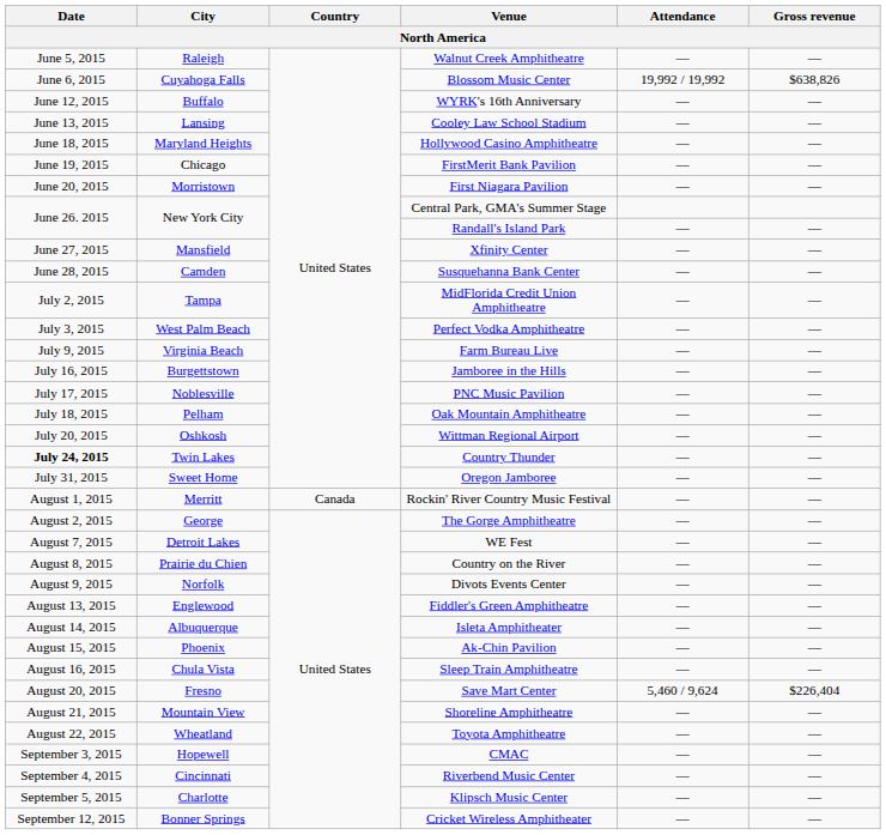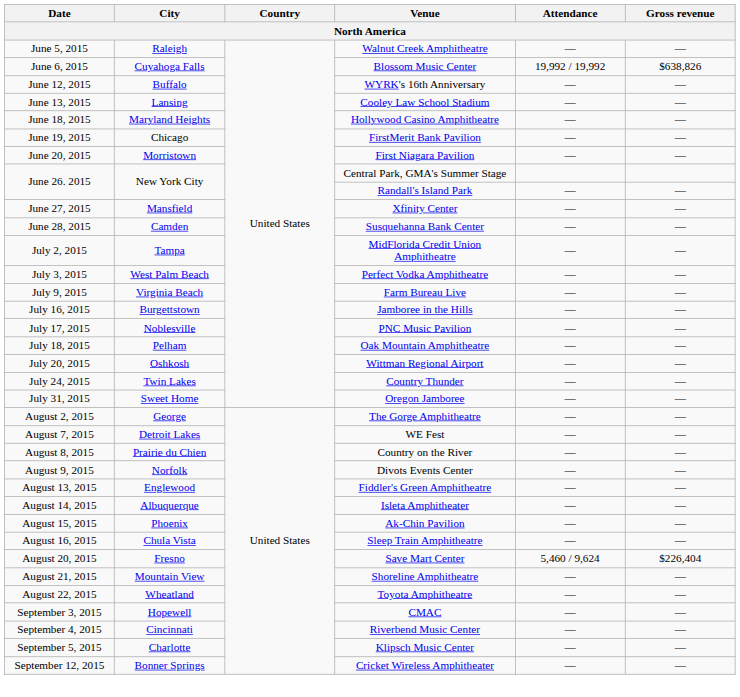 <table class="wikitable" style="text-align:center;">
 <tr>
 <th style="width:150px;">Date</th>
 <th style="width:150px;">City</th>
 <th style="width:150px;">Country</th>
 <th style="width:250px;">Venue</th>
 <th style="width:150px;">Attendance</th>
 <th style="width:150px;">Gross revenue</th>
 </tr>
 <tr>
 <th colspan="6">North America</th>
 </tr>
 <tr>
 <td>June 5, 2015</td>
 <td><a href='#'>Raleigh</a></td>
 <td rowspan="20">United States</td>
 <td><a href='#'>Walnut Creek Amphitheatre</a></td>
 <td>—</td>
 <td>—</td>
 </tr>
 <tr>
 <td>June 6, 2015</td>
 <td><a href='#'>Cuyahoga Falls</a></td>
 <td><a href='#'>Blossom Music Center</a></td>
 <td>19,992 / 19,992</td>
 <td>$638,826</td>
 </tr>
 <tr>
 <td>June 12, 2015</td>
 <td><a href='#'>Buffalo</a></td>
 <td><a href='#'>WYRK</a>'s 16th Anniversary</td>
 <td>—</td>
 <td>—</td>
 </tr>
 <tr>
 <td>June 13, 2015</td>
 <td><a href='#'>Lansing</a></td>
 <td><a href='#'>Cooley Law School Stadium</a></td>
 <td>—</td>
 <td>—</td>
 </tr>
 <tr>
 <td>June 18, 2015</td>
 <td><a href='#'>Maryland Heights</a></td>
 <td><a href='#'>Hollywood Casino Amphitheatre</a></td>
 <td>—</td>
 <td>—</td>
 </tr>
 <tr>
 <td>June 19, 2015 </td>
 <td>Chicago</td>
 <td><a href='#'>FirstMerit Bank Pavilion</a></td>
 <td>—</td>
 <td>—</td>
 </tr>
 <tr>
 <td>June 20, 2015</td>
 <td><a href='#'>Morristown</a></td>
 <td><a href='#'>First Niagara Pavilion</a></td>
 <td>—</td>
 <td>—</td>
 </tr>
 <tr>
 <td rowspan="2">June 26. 2015</td>
 <td rowspan="2">New York City</td>
 <td>Central Park, GMA's Summer Stage</td>
 <td></td>
 <td></td>
 </tr>
 <tr>
 <td><a href='#'>Randall's Island Park</a></td>
 <td>—</td>
 <td>—</td>
 </tr>
 <tr>
 <td>June 27, 2015</td>
 <td><a href='#'>Mansfield</a></td>
 <td><a href='#'>Xfinity Center</a></td>
 <td>—</td>
 <td>—</td>
 </tr>
 <tr>
 <td>June 28, 2015</td>
 <td><a href='#'>Camden</a></td>
 <td><a href='#'>Susquehanna Bank Center</a></td>
 <td>—</td>
 <td>—</td>
 </tr>
 <tr>
 <td>July 2, 2015</td>
 <td><a href='#'>Tampa</a></td>
 <td><a href='#'>MidFlorida Credit Union Amphitheatre</a></td>
 <td>—</td>
 <td>—</td>
 </tr>
 <tr>
 <td>July 3, 2015</td>
 <td><a href='#'>West Palm Beach</a></td>
 <td><a href='#'>Perfect Vodka Amphitheatre</a></td>
 <td>—</td>
 <td>—</td>
 </tr>
 <tr>
 <td>July 9, 2015</td>
 <td><a href='#'>Virginia Beach</a></td>
 <td><a href='#'>Farm Bureau Live</a></td>
 <td>—</td>
 <td>—</td>
 </tr>
 <tr>
 <td>July 16, 2015</td>
 <td><a href='#'>Burgettstown</a></td>
 <td><a href='#'>Jamboree in the Hills</a></td>
 <td>—</td>
 <td>—</td>
 </tr>
 <tr>
 <td>July 17, 2015</td>
 <td><a href='#'>Noblesville</a></td>
 <td><a href='#'>PNC Music Pavilion</a></td>
 <td>—</td>
 <td>—</td>
 </tr>
 <tr>
 <td>July 18, 2015</td>
 <td><a href='#'>Pelham</a></td>
 <td><a href='#'>Oak Mountain Amphitheatre</a></td>
 <td>—</td>
 <td>—</td>
 </tr>
 <tr>
 <td>July 20, 2015</td>
 <td><a href='#'>Oshkosh</a></td>
 <td><a href='#'>Wittman Regional Airport</a></td>
 <td>—</td>
 <td>—</td>
 </tr>
 <tr>
-<td><strong>July 24, 2015</strong></td>
+<td>July 24, 2015</td>
 <td><a href='#'>Twin Lakes</a></td>
 <td><a href='#'>Country Thunder</a></td>
 <td>—</td>
 <td>—</td>
 </tr>
 <tr>
 <td>July 31, 2015</td>
 <td><a href='#'>Sweet Home</a></td>
 <td><a href='#'>Oregon Jamboree</a></td>
-<td>—</td>
-<td>—</td>
-</tr>
-<tr>
-<td>August 1, 2015</td>
-<td><a href='#'>Merritt</a></td>
-<td>Canada</td>
-<td>Rockin' River Country Music Festival</td>
 <td>—</td>
 <td>—</td>
 </tr>
 <tr>
 <td>August 2, 2015</td>
 <td><a href='#'>George</a></td>
 <td rowspan="15">United States</td>
 <td><a href='#'>The Gorge Amphitheatre</a></td>
 <td>—</td>
 <td>—</td>
 </tr>
 <tr>
 <td>August 7, 2015</td>
 <td><a href='#'>Detroit Lakes</a></td>
 <td>WE Fest</td>
 <td>—</td>
 <td>—</td>
 </tr>
 <tr>
 <td>August 8, 2015</td>
 <td><a href='#'>Prairie du Chien</a></td>
 <td>Country on the River</td>
 <td>—</td>
 <td>—</td>
 </tr>
 <tr>
 <td>August 9, 2015</td>
 <td><a href='#'>Norfolk</a></td>
 <td>Divots Events Center</td>
 <td>—</td>
 <td>—</td>
 </tr>
 <tr>
 <td>August 13, 2015</td>
 <td><a href='#'>Englewood</a></td>
 <td><a href='#'>Fiddler's Green Amphitheatre</a></td>
 <td>—</td>
 <td>—</td>
 </tr>
 <tr>
 <td>August 14, 2015</td>
 <td><a href='#'>Albuquerque</a></td>
 <td><a href='#'>Isleta Amphitheater</a></td>
 <td>—</td>
 <td>—</td>
 </tr>
 <tr>
 <td>August 15, 2015</td>
 <td><a href='#'>Phoenix</a></td>
 <td><a href='#'>Ak-Chin Pavilion</a></td>
 <td>—</td>
 <td>—</td>
 </tr>
 <tr>
 <td>August 16, 2015</td>
 <td><a href='#'>Chula Vista</a></td>
 <td><a href='#'>Sleep Train Amphitheatre</a></td>
 <td>—</td>
 <td>—</td>
 </tr>
 <tr>
 <td>August 20, 2015</td>
 <td><a href='#'>Fresno</a></td>
 <td><a href='#'>Save Mart Center</a></td>
 <td>5,460 / 9,624</td>
 <td>$226,404</td>
 </tr>
 <tr>
 <td>August 21, 2015</td>
 <td><a href='#'>Mountain View</a></td>
 <td><a href='#'>Shoreline Amphitheatre</a></td>
 <td>—</td>
 <td>—</td>
 </tr>
 <tr>
 <td>August 22, 2015</td>
 <td><a href='#'>Wheatland</a></td>
 <td><a href='#'>Toyota Amphitheatre</a></td>
 <td>—</td>
 <td>—</td>
 </tr>
 <tr>
 <td>September 3, 2015</td>
 <td><a href='#'>Hopewell</a></td>
 <td><a href='#'>CMAC</a></td>
 <td>—</td>
 <td>—</td>
 </tr>
 <tr>
 <td>September 4, 2015</td>
 <td><a href='#'>Cincinnati</a></td>
 <td><a href='#'>Riverbend Music Center</a></td>
 <td>—</td>
 <td>—</td>
 </tr>
 <tr>
 <td>September 5, 2015</td>
 <td><a href='#'>Charlotte</a></td>
 <td><a href='#'>Klipsch Music Center</a></td>
 <td>—</td>
 <td>—</td>
 </tr>
 <tr>
 <td>September 12, 2015</td>
 <td><a href='#'>Bonner Springs</a></td>
 <td><a href='#'>Cricket Wireless Amphitheater</a></td>
 <td>—</td>
 <td>—</td>
 </tr>
 </table>
